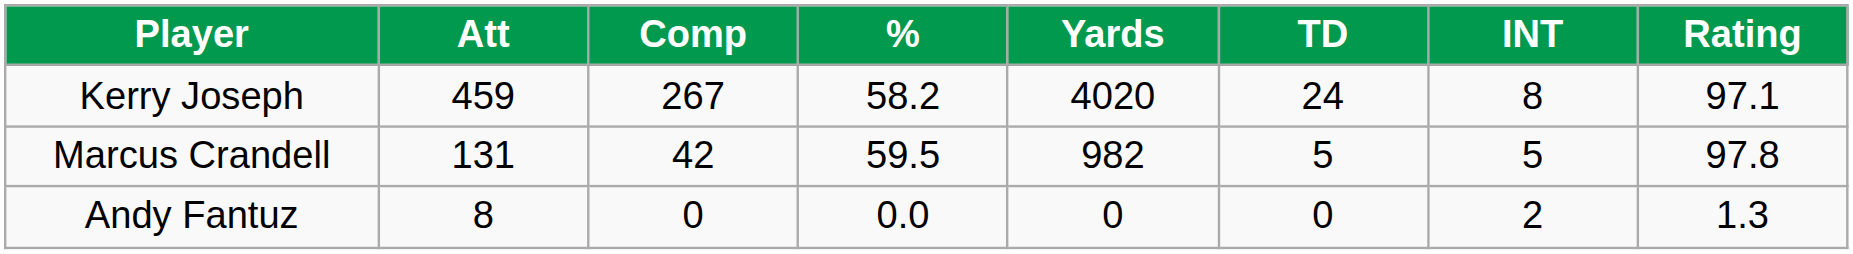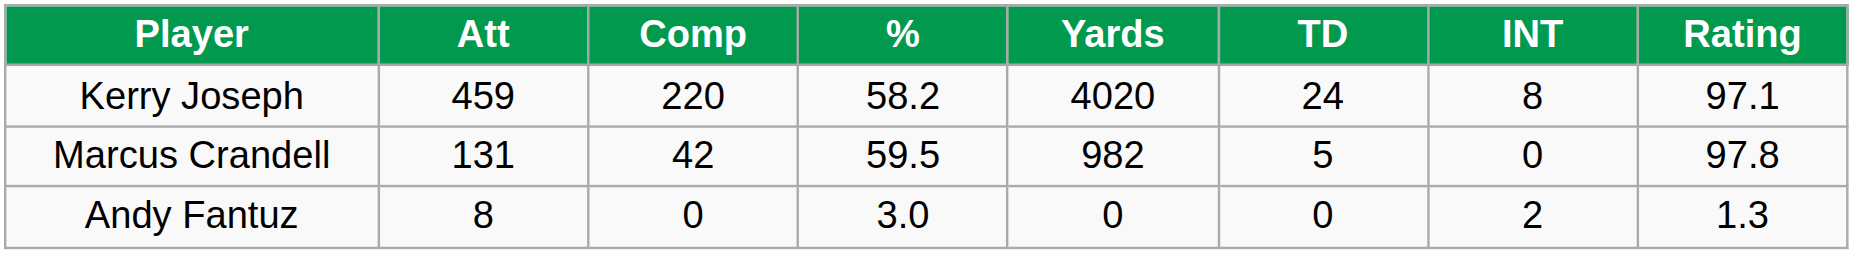 <table border="1" class="wikitable sortable">
 <tr>
 <th style="background:#00994D;color:white;" width="16%">Player</th>
 <th style="background:#00994D;color:white;"  width="9%">Att</th>
 <th style="background:#00994D;color:white;" width="9%">Comp</th>
 <th style="background:#00994D;color:white;" width="9%">%</th>
 <th style="background:#00994D;color:white;" width="9%">Yards</th>
 <th style="background:#00994D;color:white;" width="9%">TD</th>
 <th style="background:#00994D;color:white;" width="9%">INT</th>
 <th style="background:#00994D;color:white;" width="9%">Rating</th>
 </tr>
 <tr style="text-align:center;">
 <td>Kerry Joseph</td>
 <td>459</td>
-<td>267</td>
+<td>220</td>
 <td>58.2</td>
 <td>4020</td>
 <td>24</td>
 <td>8</td>
 <td>97.1</td>
 </tr>
 <tr style="text-align:center;">
 <td>Marcus Crandell</td>
 <td>131</td>
 <td>42</td>
 <td>59.5</td>
 <td>982</td>
 <td>5</td>
-<td>5</td>
+<td>0</td>
 <td>97.8</td>
 </tr>
 <tr style="text-align:center;">
 <td>Andy Fantuz</td>
 <td>8</td>
 <td>0</td>
-<td>0.0</td>
+<td>3.0</td>
 <td>0</td>
 <td>0</td>
 <td>2</td>
 <td>1.3</td>
 </tr>
 </table>
